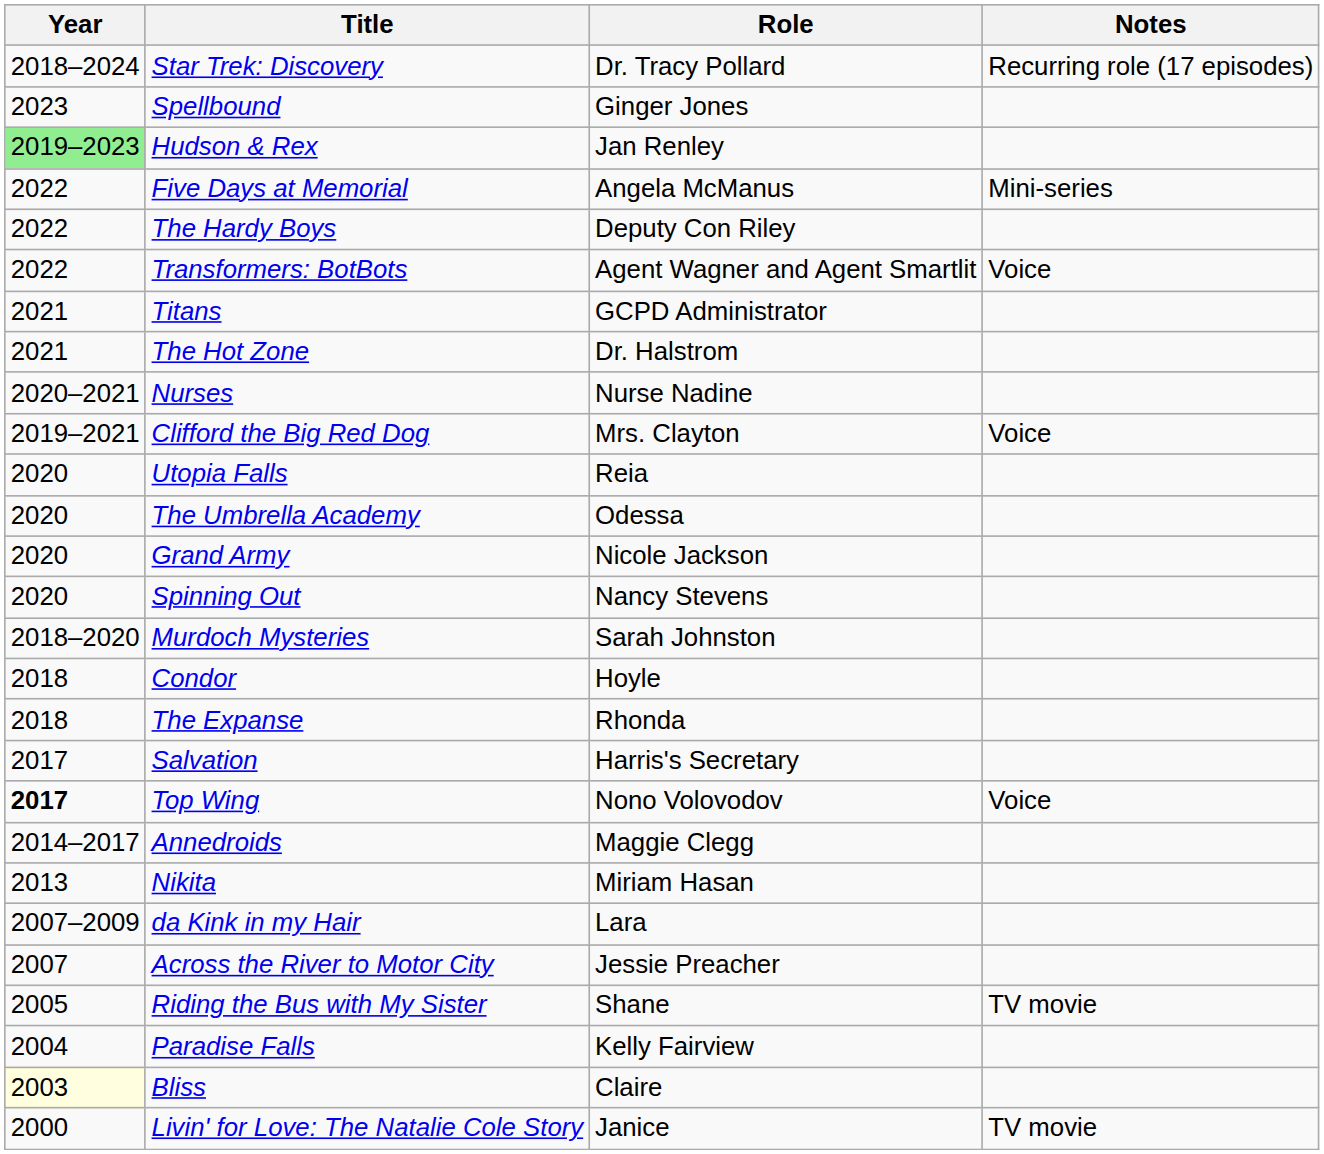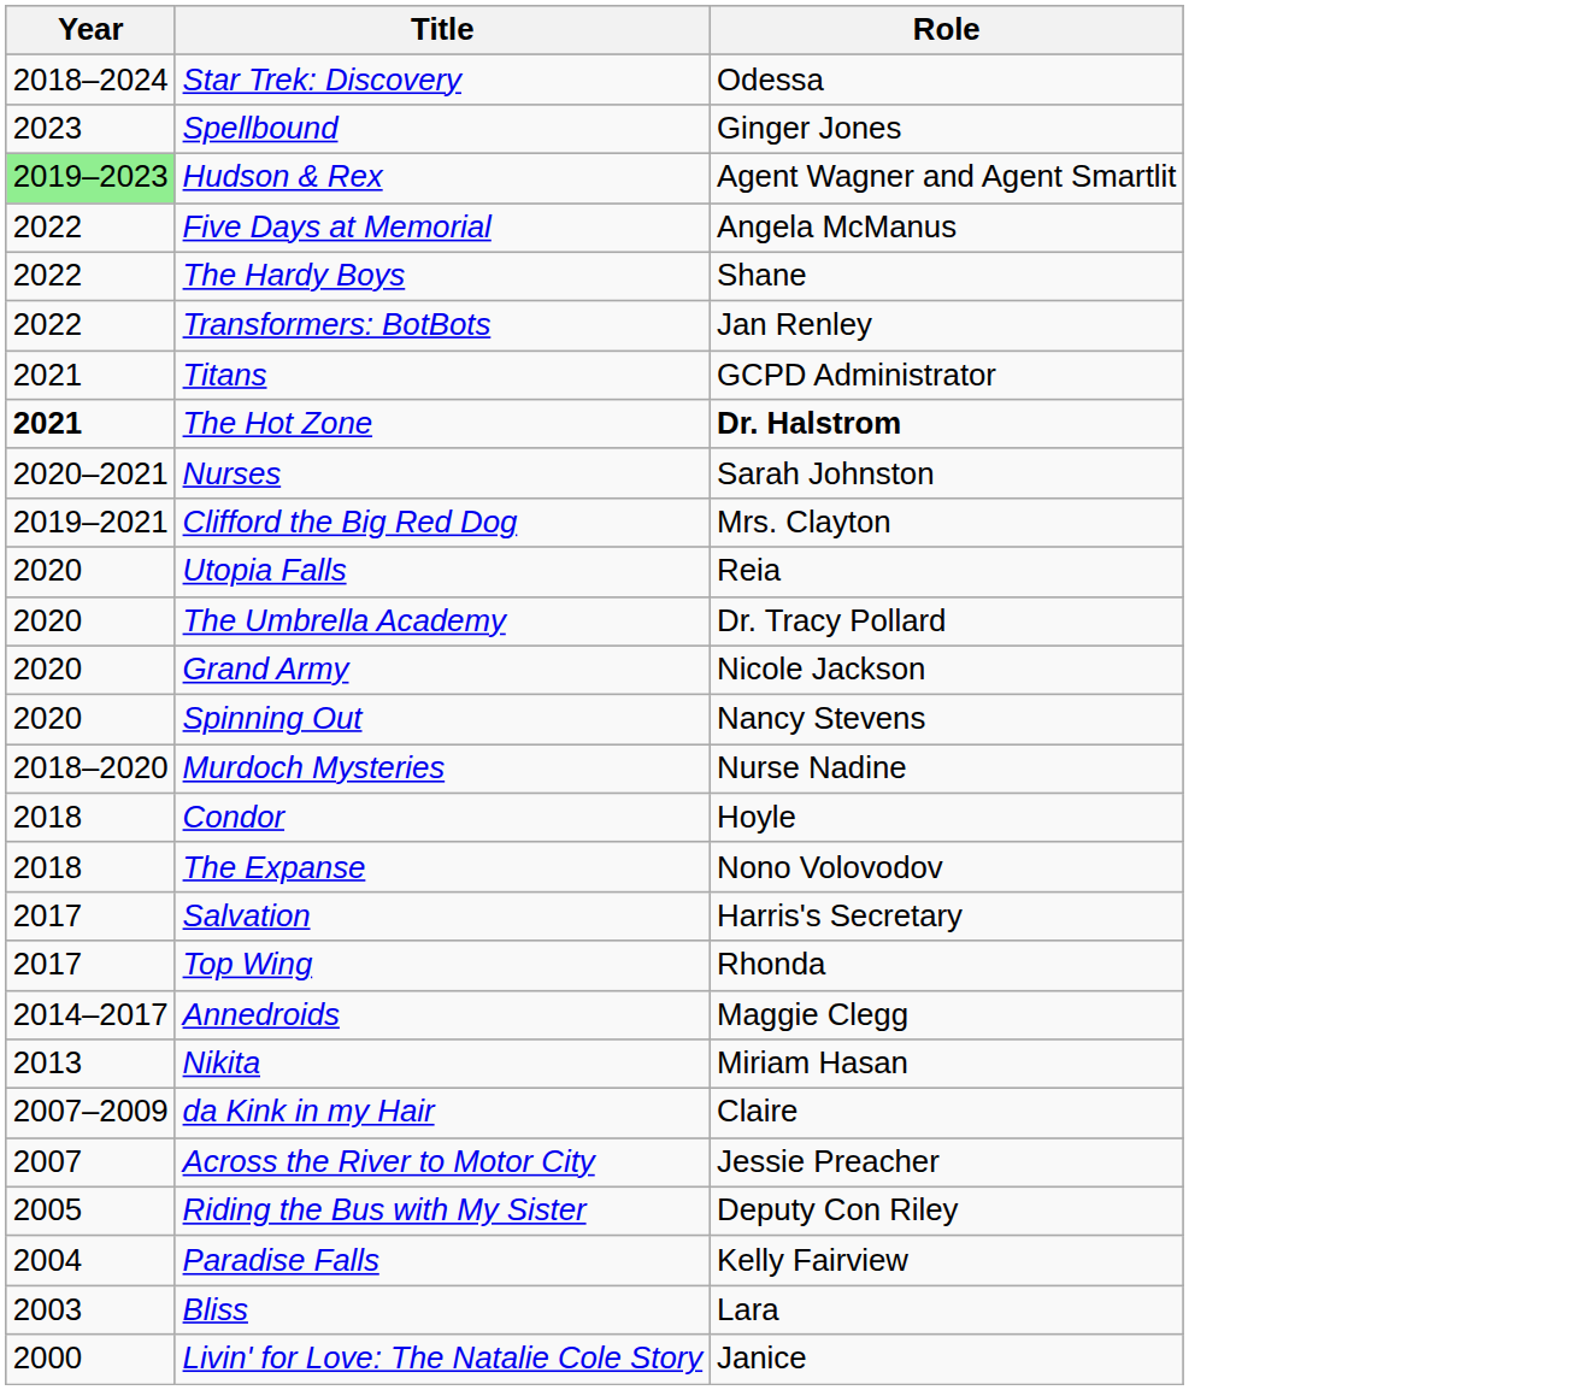 <table class="wikitable sortable">
 <tr>
 <th>Year</th>
 <th>Title</th>
 <th>Role</th>
-<th class="unsortable">Notes</th>
 </tr>
 <tr>
 <td>2018–2024</td>
 <td><em><a href='#'>Star Trek: Discovery</a></em></td>
-<td>Dr. Tracy Pollard</td>
-<td>Recurring role (17 episodes)</td>
+<td>Odessa</td>
 </tr>
 <tr>
 <td>2023</td>
 <td><em><a href='#'>Spellbound</a></em></td>
 <td>Ginger Jones</td>
-<td></td>
 </tr>
 <tr>
 <td style="background: lightgreen;">2019–2023</td>
 <td><em><a href='#'>Hudson & Rex</a></em></td>
-<td>Jan Renley</td>
-<td></td>
+<td>Agent Wagner and Agent Smartlit</td>
 </tr>
 <tr>
 <td>2022</td>
 <td><em><a href='#'>Five Days at Memorial</a></em></td>
 <td>Angela McManus</td>
-<td>Mini-series</td>
 </tr>
 <tr>
 <td>2022</td>
 <td><em><a href='#'>The Hardy Boys</a></em></td>
-<td>Deputy Con Riley</td>
-<td></td>
+<td>Shane</td>
 </tr>
 <tr>
 <td>2022</td>
 <td><em><a href='#'>Transformers: BotBots</a></em></td>
-<td>Agent Wagner and Agent Smartlit</td>
-<td>Voice</td>
+<td>Jan Renley</td>
 </tr>
 <tr>
 <td>2021</td>
 <td><a href='#'><em>Titans</em></a></td>
 <td>GCPD Administrator</td>
-<td></td>
 </tr>
 <tr>
-<td>2021</td>
+<td><strong>2021</strong></td>
 <td><em><a href='#'>The Hot Zone</a></em></td>
-<td>Dr. Halstrom</td>
-<td></td>
+<td><strong>Dr. Halstrom</strong></td>
 </tr>
 <tr>
 <td>2020–2021</td>
 <td><em><a href='#'>Nurses</a></em></td>
-<td>Nurse Nadine</td>
-<td></td>
+<td>Sarah Johnston</td>
 </tr>
 <tr>
 <td>2019–2021</td>
 <td><a href='#'><em>Clifford the Big Red Dog</em></a></td>
 <td>Mrs. Clayton</td>
-<td>Voice</td>
 </tr>
 <tr>
 <td>2020</td>
 <td><em><a href='#'>Utopia Falls</a></em></td>
 <td>Reia</td>
-<td></td>
 </tr>
 <tr>
 <td>2020</td>
 <td><em><a href='#'>The Umbrella Academy</a></em></td>
-<td>Odessa</td>
-<td></td>
+<td>Dr. Tracy Pollard</td>
 </tr>
 <tr>
 <td>2020</td>
 <td><a href='#'><em>Grand Army</em></a></td>
 <td>Nicole Jackson</td>
-<td></td>
 </tr>
 <tr>
 <td>2020</td>
 <td><em><a href='#'>Spinning Out</a></em></td>
 <td>Nancy Stevens</td>
-<td></td>
 </tr>
 <tr>
 <td>2018–2020</td>
 <td><em><a href='#'>Murdoch Mysteries</a></em></td>
-<td>Sarah Johnston</td>
-<td></td>
+<td>Nurse Nadine</td>
 </tr>
 <tr>
 <td>2018</td>
 <td><a href='#'><em>Condor</em></a></td>
 <td>Hoyle</td>
-<td></td>
 </tr>
 <tr>
 <td>2018</td>
 <td><a href='#'><em>The Expanse</em></a></td>
-<td>Rhonda</td>
-<td></td>
+<td>Nono Volovodov</td>
 </tr>
 <tr>
 <td>2017</td>
 <td><a href='#'><em>Salvation</em></a></td>
 <td>Harris's Secretary</td>
-<td></td>
 </tr>
 <tr>
-<td><strong>2017</strong></td>
+<td>2017</td>
 <td><em><a href='#'>Top Wing</a></em></td>
-<td>Nono Volovodov</td>
-<td>Voice</td>
+<td>Rhonda</td>
 </tr>
 <tr>
 <td>2014–2017</td>
 <td><em><a href='#'>Annedroids</a></em></td>
 <td>Maggie Clegg</td>
-<td></td>
 </tr>
 <tr>
 <td>2013</td>
 <td><em><a href='#'>Nikita</a></em></td>
 <td>Miriam Hasan</td>
-<td></td>
 </tr>
 <tr>
 <td>2007–2009</td>
 <td><em><a href='#'>da Kink in my Hair</a></em></td>
-<td>Lara</td>
-<td></td>
+<td>Claire</td>
 </tr>
 <tr>
 <td>2007</td>
 <td><em><a href='#'>Across the River to Motor City</a></em></td>
 <td>Jessie Preacher</td>
-<td></td>
 </tr>
 <tr>
 <td>2005</td>
 <td><em><a href='#'>Riding the Bus with My Sister</a></em></td>
-<td>Shane</td>
-<td>TV movie</td>
+<td>Deputy Con Riley</td>
 </tr>
 <tr>
 <td>2004</td>
 <td><em><a href='#'>Paradise Falls</a></em></td>
 <td>Kelly Fairview</td>
-<td></td>
 </tr>
 <tr>
-<td style="background: lightyellow;">2003</td>
+<td>2003</td>
 <td><a href='#'><em>Bliss</em></a></td>
-<td>Claire</td>
-<td></td>
+<td>Lara</td>
 </tr>
 <tr>
 <td>2000</td>
 <td><em><a href='#'>Livin' for Love: The Natalie Cole Story</a></em></td>
 <td>Janice</td>
-<td>TV movie</td>
 </tr>
 </table>
